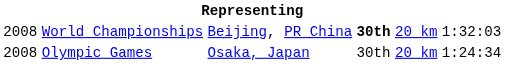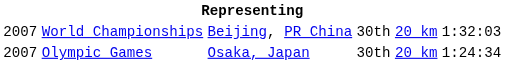 <table>
 <tr>
 <th colspan="6">Representing </th>
 </tr>
 <tr>
-<td>2008</td>
+<td>2007</td>
 <td><a href='#'>World Championships</a></td>
 <td><a href='#'>Beijing</a>, <a href='#'>PR China</a></td>
-<td><strong>30th</strong></td>
+<td>30th</td>
 <td><a href='#'>20 km</a></td>
 <td>1:32:03</td>
 </tr>
 <tr>
-<td>2008</td>
+<td>2007</td>
 <td><a href='#'>Olympic Games</a></td>
 <td><a href='#'>Osaka, Japan</a></td>
 <td>30th</td>
 <td><a href='#'>20 km</a></td>
 <td>1:24:34</td>
 </tr>
 </table>
